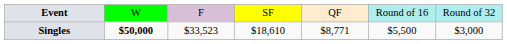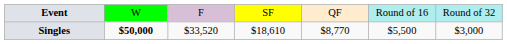 <table class=wikitable style=font-size:90%;text-align:center>
 <tr>
 <td style="width:130px; background:#dfe2e9;"><strong>Event</strong></td>
 <td style="width:80px; background:lime;">W</td>
 <td style="width:85px; background:thistle;">F</td>
 <td style="width:85px; background:#ff0;">SF</td>
 <td style="width:85px; background:#ffebcd;">QF</td>
 <td style="width:85px; background:#afeeee;">Round of 16</td>
 <td style="width:85px; background:#afeeee;">Round of 32</td>
 </tr>
 <tr>
 <td style="background:#dfe2e9;"><strong>Singles</strong></td>
 <td><strong>$50,000</strong></td>
-<td>$33,523</td>
+<td>$33,520</td>
 <td>$18,610</td>
-<td>$8,771</td>
+<td>$8,770</td>
 <td>$5,500</td>
 <td>$3,000</td>
 </tr>
 </table>
